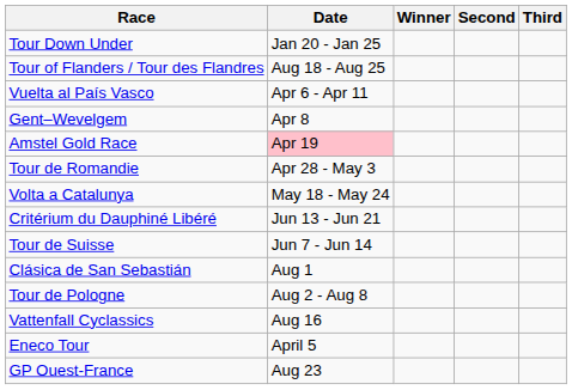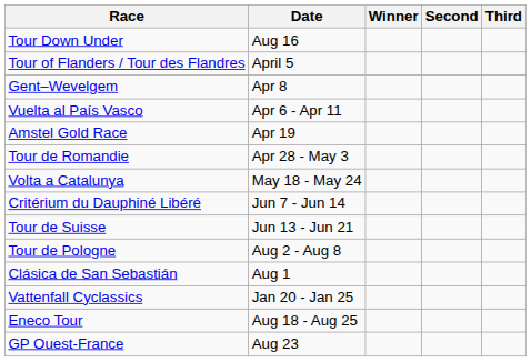 <table class="wikitable">
 <tr>
 <th>Race</th>
 <th>Date</th>
 <th>Winner</th>
 <th>Second</th>
 <th>Third</th>
 </tr>
 <tr>
 <td> <a href='#'>Tour Down Under</a></td>
-<td>Jan 20 - Jan 25</td>
+<td>Aug 16</td>
 <td><strong></strong></td>
 <td></td>
 <td></td>
 </tr>
 <tr>
 <td> <a href='#'>Tour of Flanders / Tour des Flandres</a></td>
-<td>Aug 18 - Aug 25</td>
+<td>April 5</td>
+<td><strong></strong></td>
+<td></td>
+<td></td>
+</tr>
+<tr>
+<td> <a href='#'>Gent–Wevelgem</a></td>
+<td>Apr 8</td>
 <td><strong></strong></td>
 <td></td>
 <td></td>
 </tr>
 <tr>
 <td> <a href='#'>Vuelta al País Vasco</a></td>
 <td>Apr 6 - Apr 11</td>
 <td><strong></strong></td>
 <td></td>
 <td></td>
 </tr>
 <tr>
-<td> <a href='#'>Gent–Wevelgem</a></td>
-<td>Apr 8</td>
-<td><strong></strong></td>
-<td></td>
-<td></td>
-</tr>
-<tr>
 <td> <a href='#'>Amstel Gold Race</a></td>
-<td style="background: pink;">Apr 19</td>
+<td>Apr 19</td>
 <td><strong></strong></td>
 <td></td>
 <td></td>
 </tr>
 <tr>
 <td> <a href='#'>Tour de Romandie</a></td>
 <td>Apr 28 - May 3</td>
 <td><strong></strong></td>
 <td></td>
 <td></td>
 </tr>
 <tr>
 <td> <a href='#'>Volta a Catalunya</a></td>
 <td>May 18 - May 24</td>
 <td><strong></strong></td>
 <td></td>
 <td></td>
 </tr>
 <tr>
 <td> <a href='#'>Critérium du Dauphiné Libéré</a></td>
+<td>Jun 7 - Jun 14</td>
+<td><strong></strong></td>
+<td></td>
+<td></td>
+</tr>
+<tr>
+<td> <a href='#'>Tour de Suisse</a></td>
 <td>Jun 13 - Jun 21</td>
 <td><strong></strong></td>
 <td></td>
 <td></td>
 </tr>
 <tr>
-<td> <a href='#'>Tour de Suisse</a></td>
-<td>Jun 7 - Jun 14</td>
+<td> <a href='#'>Tour de Pologne</a></td>
+<td>Aug 2 - Aug 8</td>
 <td><strong></strong></td>
 <td></td>
 <td></td>
 </tr>
 <tr>
 <td> <a href='#'>Clásica de San Sebastián</a></td>
 <td>Aug 1</td>
 <td><strong></strong></td>
 <td></td>
 <td></td>
 </tr>
 <tr>
-<td> <a href='#'>Tour de Pologne</a></td>
-<td>Aug 2 - Aug 8</td>
-<td><strong></strong></td>
-<td></td>
-<td></td>
-</tr>
-<tr>
 <td> <a href='#'>Vattenfall Cyclassics</a></td>
-<td>Aug 16</td>
+<td>Jan 20 - Jan 25</td>
 <td><strong></strong></td>
 <td></td>
 <td></td>
 </tr>
 <tr>
 <td> <a href='#'>Eneco Tour</a></td>
-<td>April 5</td>
+<td>Aug 18 - Aug 25</td>
 <td><strong></strong></td>
 <td></td>
 <td></td>
 </tr>
 <tr>
 <td> <a href='#'>GP Ouest-France</a></td>
 <td>Aug 23</td>
 <td><strong></strong></td>
 <td></td>
 <td></td>
 </tr>
 </table>
